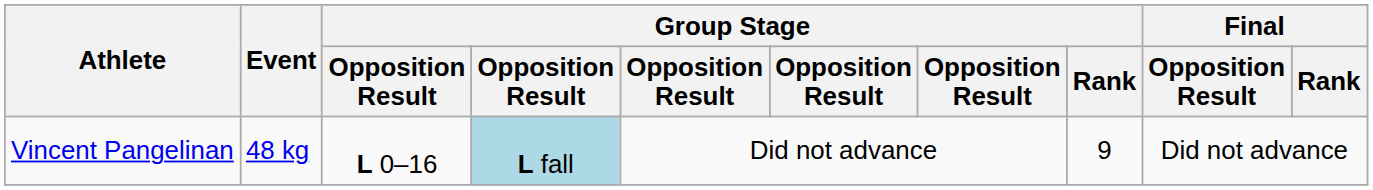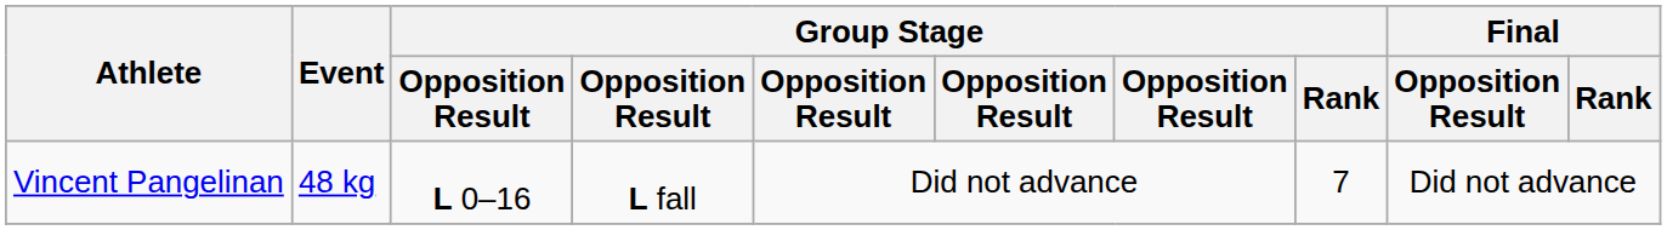 <table class=wikitable style="font-size:90%">
 <tr>
 <th rowspan="2">Athlete</th>
 <th rowspan="2">Event</th>
 <th colspan="6">Group Stage</th>
 <th colspan=2>Final</th>
 </tr>
 <tr>
 <th>Opposition<br>Result</th>
 <th>Opposition<br>Result</th>
 <th>Opposition<br>Result</th>
 <th>Opposition<br>Result</th>
 <th>Opposition<br>Result</th>
 <th>Rank</th>
 <th>Opposition<br>Result</th>
 <th>Rank</th>
 </tr>
 <tr align=center>
 <td align=left><a href='#'>Vincent Pangelinan</a></td>
 <td align=left><a href='#'>48 kg</a></td>
 <td><br><strong>L</strong> 0–16</td>
-<td style="background: lightblue;"><br><strong>L</strong> fall</td>
+<td><br><strong>L</strong> fall</td>
 <td colspan=3>Did not advance</td>
-<td>9</td>
+<td>7</td>
 <td colspan=2>Did not advance</td>
 </tr>
 </table>
